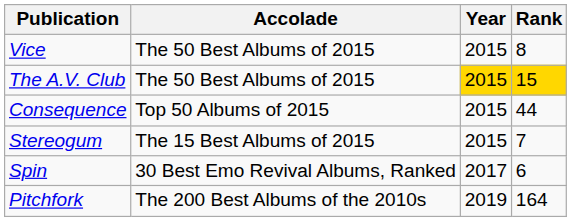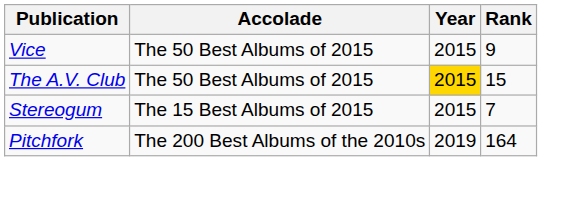 <table class="sortable wikitable">
 <tr>
 <th>Publication</th>
 <th>Accolade</th>
 <th>Year</th>
 <th>Rank</th>
 </tr>
 <tr>
 <td><em><a href='#'>Vice</a></em></td>
 <td>The 50 Best Albums of 2015</td>
 <td>2015</td>
-<td>8</td>
+<td>9</td>
 </tr>
 <tr>
 <td><em><a href='#'>The A.V. Club</a></em></td>
 <td>The 50 Best Albums of 2015</td>
 <td style="background: gold;">2015</td>
-<td style="background: gold;">15</td>
-</tr>
-<tr>
-<td><em><a href='#'>Consequence</a></em></td>
-<td>Top 50 Albums of 2015</td>
-<td>2015</td>
-<td>44</td>
+<td>15</td>
 </tr>
 <tr>
 <td><em><a href='#'>Stereogum</a></em></td>
 <td>The 15 Best Albums of 2015</td>
 <td>2015</td>
 <td>7</td>
 </tr>
 <tr>
-<td><em><a href='#'>Spin</a></em></td>
-<td>30 Best Emo Revival Albums, Ranked</td>
-<td>2017</td>
-<td>6</td>
-</tr>
-<tr>
 <td><em><a href='#'>Pitchfork</a></em></td>
 <td>The 200 Best Albums of the 2010s</td>
 <td>2019</td>
 <td>164</td>
 </tr>
 </table>
